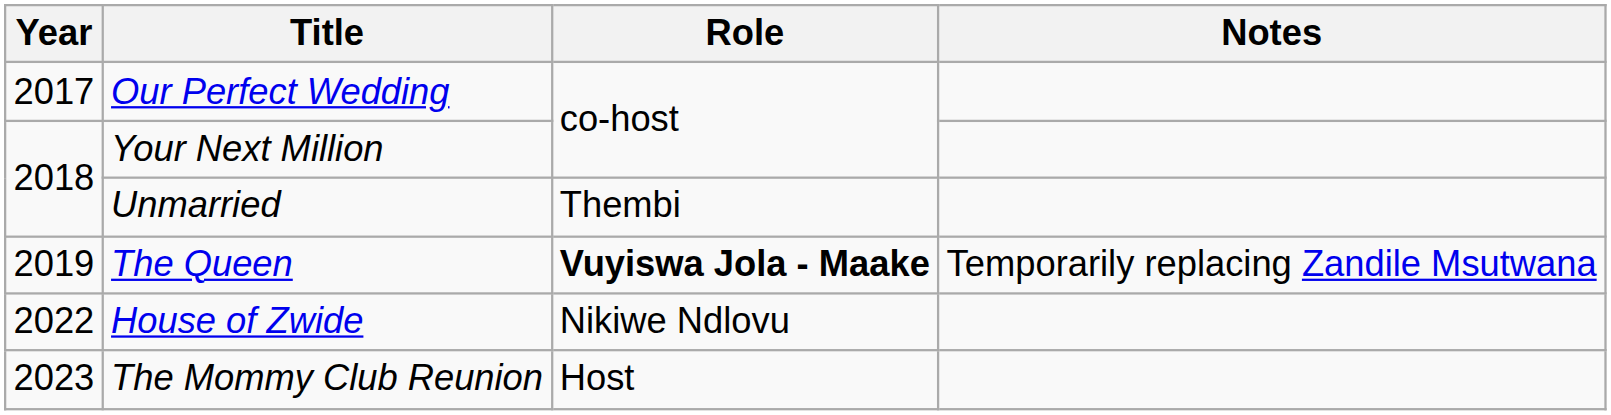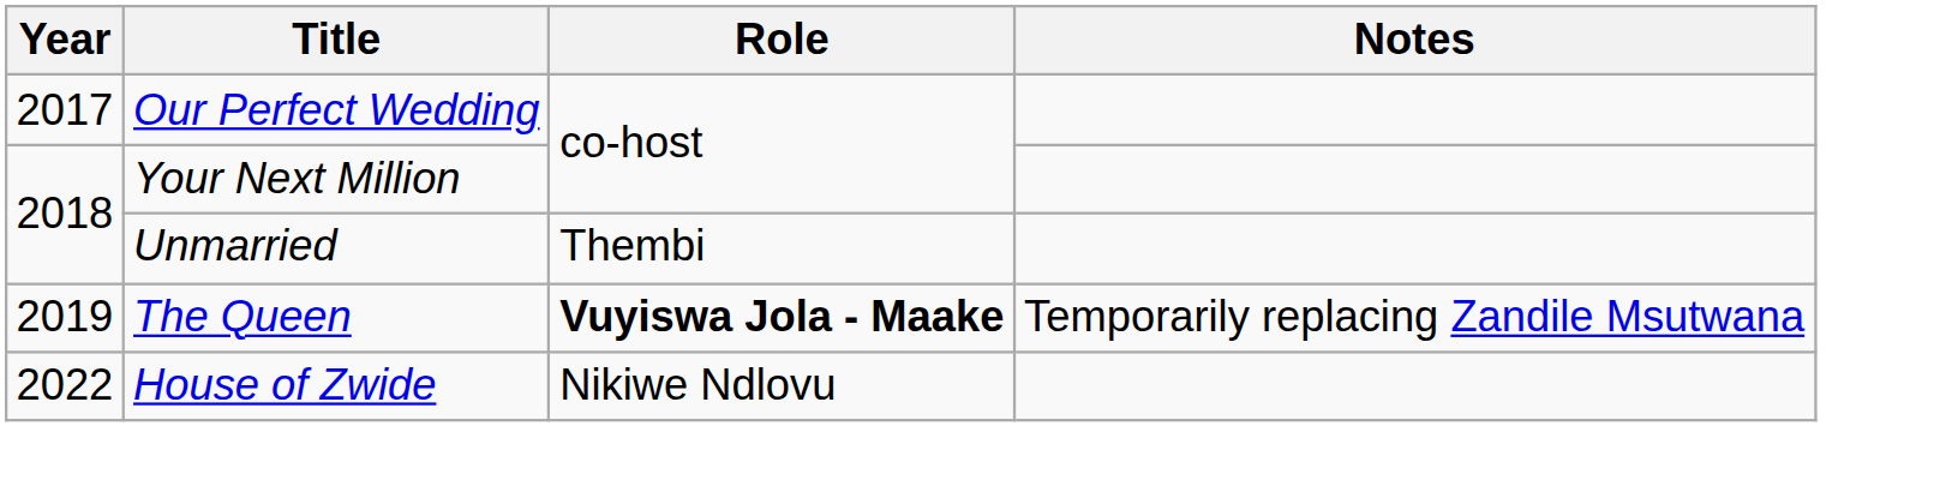 <table class ="wikitable">
 <tr>
 <th>Year</th>
 <th>Title</th>
 <th>Role</th>
 <th>Notes</th>
 </tr>
 <tr>
 <td>2017</td>
 <td><em><a href='#'>Our Perfect Wedding</a></em></td>
 <td rowspan="2">co-host</td>
 <td></td>
 </tr>
 <tr>
 <td rowspan="2">2018</td>
 <td><em>Your Next Million</em></td>
 <td></td>
 </tr>
 <tr>
 <td><em>Unmarried</em></td>
 <td>Thembi</td>
 <td></td>
 </tr>
 <tr>
 <td>2019</td>
 <td><em><a href='#'>The Queen</a></em></td>
 <td><strong>Vuyiswa Jola - Maake</strong></td>
 <td>Temporarily replacing <a href='#'>Zandile Msutwana</a></td>
 </tr>
 <tr>
 <td>2022</td>
 <td><em><a href='#'>House of Zwide</a></em></td>
 <td>Nikiwe Ndlovu</td>
 <td></td>
 </tr>
-<tr>
-<td>2023</td>
-<td><em>The Mommy Club Reunion</em></td>
-<td>Host</td>
-<td></td>
-</tr>
 </table>
